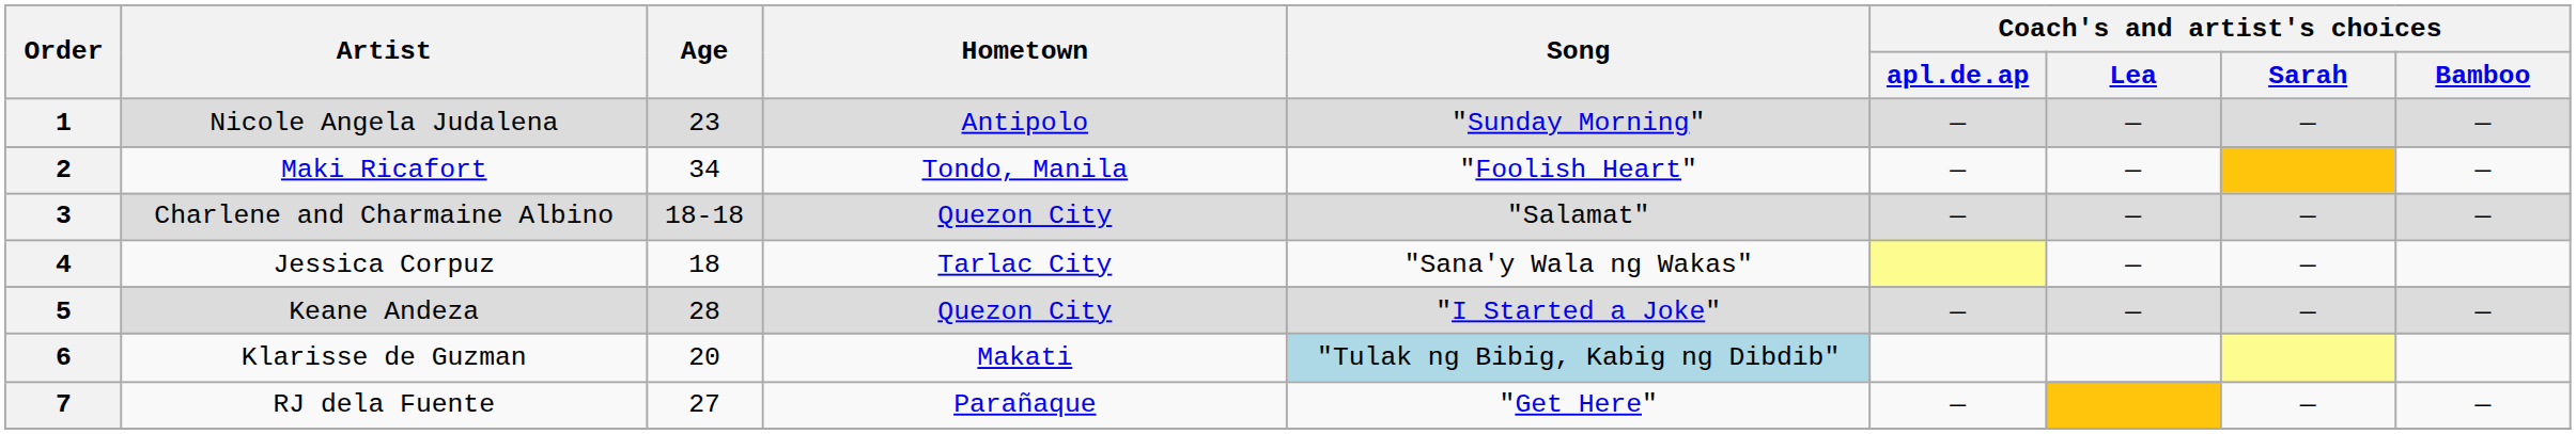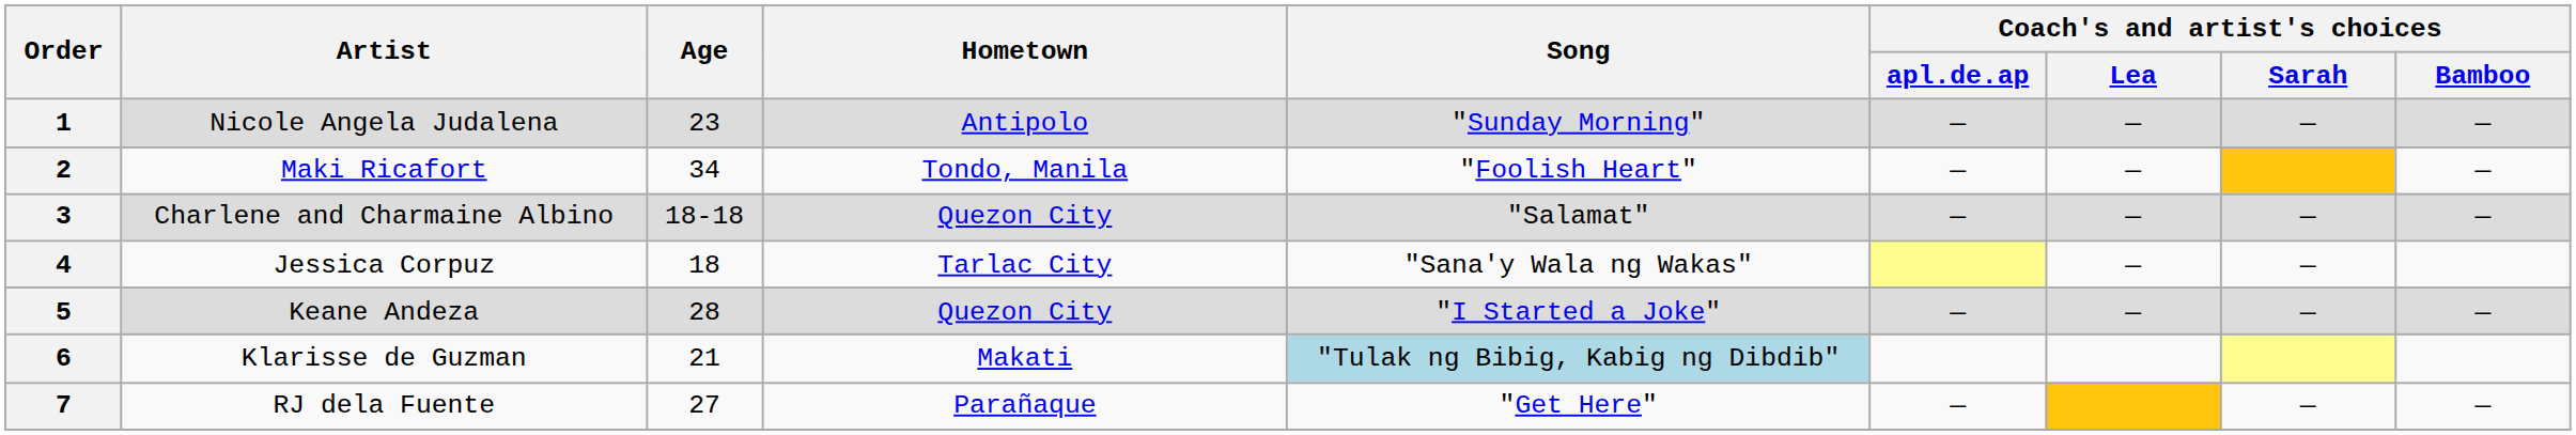 <table class="wikitable" style="text-align:center; line-height:17px; width:100%;">
 <tr>
 <th rowspan="2" scope="col" style="width:04%;">Order</th>
 <th rowspan="2" scope="col" style="width:18%;">Artist</th>
 <th rowspan="2" scope="col" style="width:04%;">Age</th>
 <th rowspan="2" scope="col" style="width:18%;">Hometown</th>
 <th rowspan="2" scope="col" style="width:20%;">Song</th>
 <th colspan="4" scope="col" style="width:24%;">Coach's and artist's choices</th>
 </tr>
 <tr>
 <th style="width:06%;"><a href='#'>apl.de.ap</a></th>
 <th style="width:06%;"><a href='#'>Lea</a></th>
 <th style="width:06%;"><a href='#'>Sarah</a></th>
 <th style="width:06%;"><a href='#'>Bamboo</a></th>
 </tr>
 <tr>
 <th scope="row">1</th>
 <td style="background:#DCDCDC;">Nicole Angela Judalena</td>
 <td style="background:#DCDCDC;">23</td>
 <td style="background:#DCDCDC;"><a href='#'>Antipolo</a></td>
 <td style="background:#DCDCDC;">"<a href='#'>Sunday Morning</a>"</td>
 <td style="background:#DCDCDC;">—</td>
 <td style="background:#DCDCDC;">—</td>
 <td style="background:#DCDCDC;">—</td>
 <td style="background:#DCDCDC;">—</td>
 </tr>
 <tr>
 <th scope="row">2</th>
 <td><a href='#'>Maki Ricafort</a></td>
 <td>34</td>
 <td><a href='#'>Tondo, Manila</a></td>
 <td>"<a href='#'>Foolish Heart</a>"</td>
 <td>—</td>
 <td>—</td>
 <td style="background:#FFC40C;"><strong></strong></td>
 <td>—</td>
 </tr>
 <tr>
 <th scope="row">3</th>
 <td style="background:#DCDCDC;">Charlene and Charmaine Albino</td>
 <td style="background:#DCDCDC;">18-18</td>
 <td style="background:#DCDCDC;"><a href='#'>Quezon City</a></td>
 <td style="background:#DCDCDC;">"Salamat"</td>
 <td style="background:#DCDCDC;">—</td>
 <td style="background:#DCDCDC;">—</td>
 <td style="background:#DCDCDC;">—</td>
 <td style="background:#DCDCDC;">—</td>
 </tr>
 <tr>
 <th scope="row">4</th>
 <td>Jessica Corpuz</td>
 <td>18</td>
 <td><a href='#'>Tarlac City</a></td>
 <td>"Sana'y Wala ng Wakas"</td>
 <td style="background:#fdfc8f;"><strong></strong></td>
 <td>—</td>
 <td>—</td>
 <td><strong></strong></td>
 </tr>
 <tr>
 <th scope="row">5</th>
 <td style="background:#DCDCDC;">Keane Andeza</td>
 <td style="background:#DCDCDC;">28</td>
 <td style="background:#DCDCDC;"><a href='#'>Quezon City</a></td>
 <td style="background:#DCDCDC;">"<a href='#'>I Started a Joke</a>"</td>
 <td style="background:#DCDCDC;">—</td>
 <td style="background:#DCDCDC;">—</td>
 <td style="background:#DCDCDC;">—</td>
 <td style="background:#DCDCDC;">—</td>
 </tr>
 <tr>
 <th scope="row">6</th>
 <td>Klarisse de Guzman </td>
-<td>20</td>
+<td>21</td>
 <td><a href='#'>Makati</a></td>
 <td style="background: lightblue;">"Tulak ng Bibig, Kabig ng Dibdib"</td>
 <td><strong></strong></td>
 <td><strong></strong></td>
 <td style="background:#fdfc8f;"><strong></strong></td>
 <td><strong></strong></td>
 </tr>
 <tr>
 <th scope="row">7</th>
 <td>RJ dela Fuente</td>
 <td>27</td>
 <td><a href='#'>Parañaque</a></td>
 <td>"<a href='#'>Get Here</a>"</td>
 <td>—</td>
 <td style="background:#FFC40C;"><strong></strong></td>
 <td>—</td>
 <td>—</td>
 </tr>
 <tr>
 </tr>
 </table>
